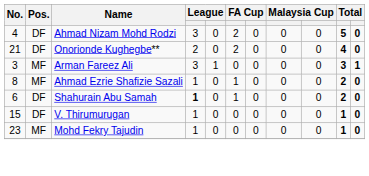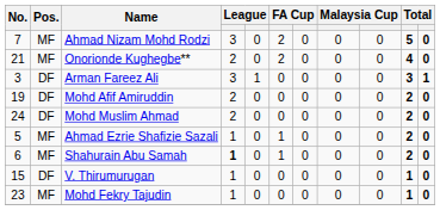 <table class="wikitable sortable" style="text-align: center;">
 <tr>
 <th rowspan="2">No.</th>
 <th rowspan="2">Pos.</th>
 <th rowspan="2">Name</th>
 <th colspan="2">League</th>
 <th colspan="2">FA Cup</th>
 <th colspan="2">Malaysia Cup</th>
 <th colspan="2"><strong>Total</strong></th>
 </tr>
 <tr>
 <th></th>
 <th></th>
 <th></th>
 <th></th>
 <th></th>
 <th></th>
 <th></th>
 <th></th>
 </tr>
 <tr>
-<td>4</td>
-<td>DF</td>
+<td>7</td>
+<td>MF</td>
 <td align=left> <a href='#'>Ahmad Nizam Mohd Rodzi</a></td>
 <td>3</td>
 <td>0</td>
 <td>2</td>
 <td>0</td>
 <td>0</td>
 <td>0</td>
 <td><strong>5</strong></td>
 <td><strong>0</strong></td>
 </tr>
 <tr>
 <td>21</td>
-<td>DF</td>
+<td>MF</td>
 <td align=left> <a href='#'>Onorionde Kughegbe</a>**</td>
 <td>2</td>
 <td>0</td>
 <td>2</td>
 <td>0</td>
 <td>0</td>
 <td>0</td>
 <td><strong>4</strong></td>
 <td><strong>0</strong></td>
 </tr>
 <tr>
 <td>3</td>
-<td>MF</td>
+<td>DF</td>
 <td align=left> <a href='#'>Arman Fareez Ali</a></td>
 <td>3</td>
 <td>1</td>
 <td>0</td>
 <td>0</td>
 <td>0</td>
 <td>0</td>
 <td><strong>3</strong></td>
 <td><strong>1</strong></td>
 </tr>
 <tr>
-<td>8</td>
+<td>19</td>
+<td>DF</td>
+<td align=left> <a href='#'>Mohd Afif Amiruddin</a></td>
+<td>2</td>
+<td>0</td>
+<td>0</td>
+<td>0</td>
+<td>0</td>
+<td>0</td>
+<td><strong>2</strong></td>
+<td><strong>0</strong></td>
+</tr>
+<tr>
+<td>24</td>
+<td>DF</td>
+<td align=left> <a href='#'>Mohd Muslim Ahmad</a></td>
+<td>2</td>
+<td>0</td>
+<td>0</td>
+<td>0</td>
+<td>0</td>
+<td>0</td>
+<td><strong>2</strong></td>
+<td><strong>0</strong></td>
+</tr>
+<tr>
+<td>5</td>
 <td>MF</td>
 <td align=left> <a href='#'>Ahmad Ezrie Shafizie Sazali</a></td>
 <td>1</td>
 <td>0</td>
 <td>1</td>
 <td>0</td>
 <td>0</td>
 <td>0</td>
 <td><strong>2</strong></td>
 <td><strong>0</strong></td>
 </tr>
 <tr>
 <td>6</td>
-<td>DF</td>
+<td>MF</td>
 <td align=left> <a href='#'>Shahurain Abu Samah</a></td>
 <td><strong>1</strong></td>
 <td>0</td>
 <td>1</td>
 <td>0</td>
 <td>0</td>
 <td>0</td>
 <td><strong>2</strong></td>
 <td><strong>0</strong></td>
 </tr>
 <tr>
 <td>15</td>
 <td>DF</td>
 <td align=left> <a href='#'>V. Thirumurugan</a></td>
 <td>1</td>
 <td>0</td>
 <td>0</td>
 <td>0</td>
 <td>0</td>
 <td>0</td>
 <td><strong>1</strong></td>
 <td><strong>0</strong></td>
 </tr>
 <tr>
 <td>23</td>
 <td>MF</td>
 <td align=left> <a href='#'>Mohd Fekry Tajudin</a></td>
 <td>1</td>
 <td>0</td>
 <td>0</td>
 <td>0</td>
 <td>0</td>
 <td>0</td>
 <td><strong>1</strong></td>
 <td><strong>0</strong></td>
 </tr>
 <tr>
 </tr>
 </table>
